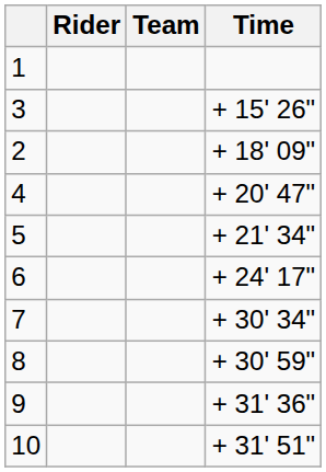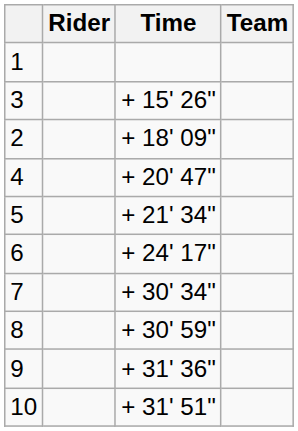 <table class="wikitable">
 <tr>
 <th></th>
 <th>Rider</th>
+<th>Time</th>
 <th>Team</th>
-<th>Time</th>
 </tr>
 <tr>
 <td>1</td>
 <td> </td>
+<td style="text-align:right;"></td>
 <td></td>
-<td style="text-align:right;"></td>
 </tr>
 <tr>
 <td>3</td>
 <td></td>
+<td style="text-align:right;">+ 15' 26"</td>
 <td></td>
-<td style="text-align:right;">+ 15' 26"</td>
 </tr>
 <tr>
 <td>2</td>
 <td></td>
+<td style="text-align:right;">+ 18' 09"</td>
 <td></td>
-<td style="text-align:right;">+ 18' 09"</td>
 </tr>
 <tr>
 <td>4</td>
 <td></td>
+<td style="text-align:right;">+ 20' 47"</td>
 <td></td>
-<td style="text-align:right;">+ 20' 47"</td>
 </tr>
 <tr>
 <td>5</td>
 <td></td>
+<td style="text-align:right;">+ 21' 34"</td>
 <td></td>
-<td style="text-align:right;">+ 21' 34"</td>
 </tr>
 <tr>
 <td>6</td>
 <td></td>
+<td style="text-align:right;">+ 24' 17"</td>
 <td></td>
-<td style="text-align:right;">+ 24' 17"</td>
 </tr>
 <tr>
 <td>7</td>
 <td></td>
+<td style="text-align:right;">+ 30' 34"</td>
 <td></td>
-<td style="text-align:right;">+ 30' 34"</td>
 </tr>
 <tr>
 <td>8</td>
 <td></td>
+<td style="text-align:right;">+ 30' 59"</td>
 <td></td>
-<td style="text-align:right;">+ 30' 59"</td>
 </tr>
 <tr>
 <td>9</td>
 <td></td>
+<td style="text-align:right;">+ 31' 36"</td>
 <td></td>
-<td style="text-align:right;">+ 31' 36"</td>
 </tr>
 <tr>
 <td>10</td>
 <td></td>
+<td style="text-align:right;">+ 31' 51"</td>
 <td></td>
-<td style="text-align:right;">+ 31' 51"</td>
 </tr>
 </table>
